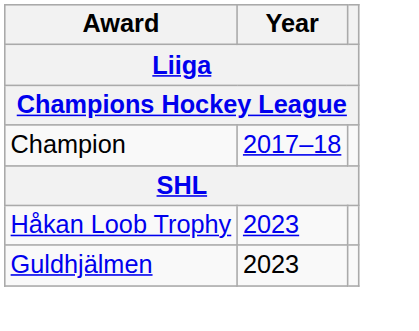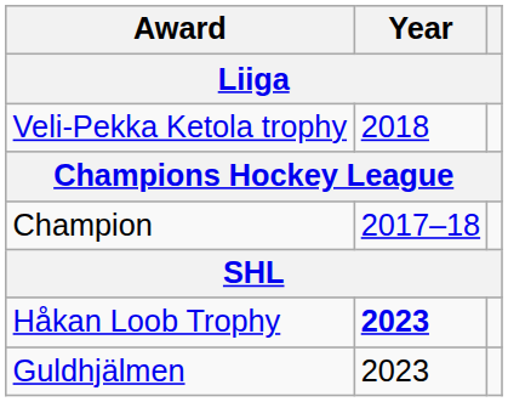 <table class="wikitable">
 <tr>
 <th>Award</th>
 <th>Year</th>
 <th></th>
 </tr>
 <tr>
 <th colspan="3"><a href='#'>Liiga</a></th>
+</tr>
+<tr>
+<td><a href='#'>Veli-Pekka Ketola trophy</a></td>
+<td><a href='#'>2018</a></td>
+<td></td>
 </tr>
 <tr>
 <th colspan="3"><a href='#'>Champions Hockey League</a></th>
 </tr>
 <tr>
 <td>Champion</td>
 <td><a href='#'>2017–18</a></td>
 <td></td>
 </tr>
 <tr>
 <th colspan="3"><a href='#'>SHL</a></th>
 </tr>
 <tr>
 <td><a href='#'>Håkan Loob Trophy</a></td>
-<td><a href='#'>2023</a></td>
+<td><strong><a href='#'>2023</a></strong></td>
 <td></td>
 </tr>
 <tr>
 <td><a href='#'>Guldhjälmen</a></td>
 <td>2023</td>
 <td></td>
 </tr>
 </table>
